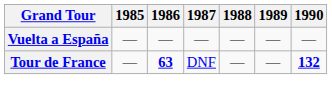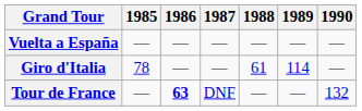 <table class="wikitable plainrowheaders">
 <tr>
 <th scope="col"><a href='#'>Grand Tour</a></th>
 <th scope="col">1985</th>
 <th scope="col">1986</th>
 <th scope="col">1987</th>
 <th scope="col">1988</th>
 <th scope="col">1989</th>
 <th scope="col">1990</th>
 </tr>
 <tr style="text-align:center;">
 <th scope="row"> <a href='#'>Vuelta a España</a></th>
 <td>—</td>
 <td>—</td>
 <td>—</td>
 <td>—</td>
 <td>—</td>
 <td>—</td>
 </tr>
 <tr style="text-align:center;">
+<th scope="row"> <a href='#'>Giro d'Italia</a></th>
+<td style="text-align:center;"><a href='#'>78</a></td>
+<td>—</td>
+<td>—</td>
+<td style="text-align:center;"><a href='#'>61</a></td>
+<td style="text-align:center;"><a href='#'>114</a></td>
+<td>—</td>
+</tr>
+<tr style="text-align:center;">
 <th scope="row"> <a href='#'>Tour de France</a></th>
 <td>—</td>
 <td style="text-align:center;"><strong><a href='#'>63</a></strong></td>
 <td style="text-align:center;"><a href='#'>DNF</a></td>
 <td>—</td>
 <td>—</td>
-<td style="text-align:center;"><strong><a href='#'>132</a></strong></td>
+<td style="text-align:center;"><a href='#'>132</a></td>
 </tr>
 </table>
